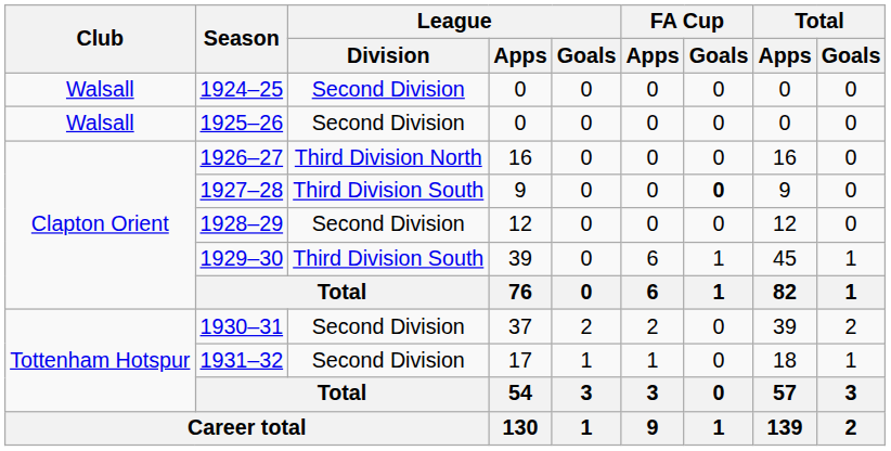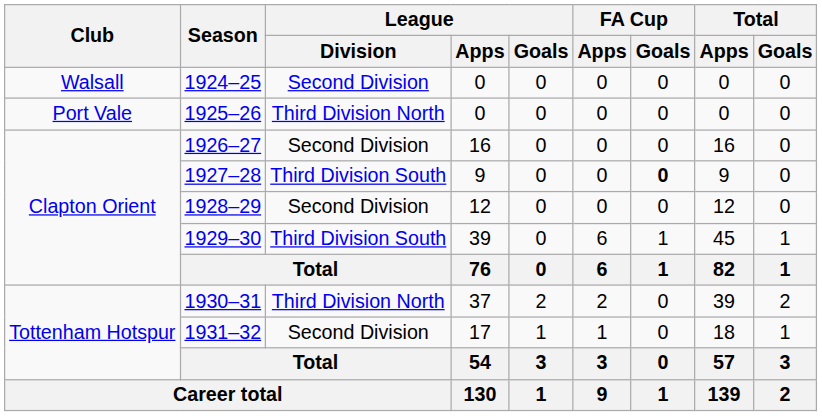 <table class="wikitable" style="text-align: center;">
 <tr>
 <th rowspan="2">Club</th>
 <th rowspan="2">Season</th>
 <th colspan="3">League</th>
 <th colspan="2">FA Cup</th>
 <th colspan="2">Total</th>
 </tr>
 <tr>
 <th>Division</th>
 <th>Apps</th>
 <th>Goals</th>
 <th>Apps</th>
 <th>Goals</th>
 <th>Apps</th>
 <th>Goals</th>
 </tr>
 <tr>
 <td><a href='#'>Walsall</a></td>
 <td><a href='#'>1924–25</a></td>
 <td><a href='#'>Second Division</a></td>
 <td>0</td>
 <td>0</td>
 <td>0</td>
 <td>0</td>
 <td>0</td>
 <td>0</td>
 </tr>
 <tr>
-<td><a href='#'>Walsall</a></td>
+<td><a href='#'>Port Vale</a></td>
 <td><a href='#'>1925–26</a></td>
-<td>Second Division</td>
+<td><a href='#'>Third Division North</a></td>
 <td>0</td>
 <td>0</td>
 <td>0</td>
 <td>0</td>
 <td>0</td>
 <td>0</td>
 </tr>
 <tr>
 <td rowspan="5"><a href='#'>Clapton Orient</a></td>
 <td><a href='#'>1926–27</a></td>
-<td><a href='#'>Third Division North</a></td>
+<td>Second Division</td>
 <td>16</td>
 <td>0</td>
 <td>0</td>
 <td>0</td>
 <td>16</td>
 <td>0</td>
 </tr>
 <tr>
 <td><a href='#'>1927–28</a></td>
 <td><a href='#'>Third Division South</a></td>
 <td>9</td>
 <td>0</td>
 <td>0</td>
 <td><strong>0</strong></td>
 <td>9</td>
 <td>0</td>
 </tr>
 <tr>
 <td><a href='#'>1928–29</a></td>
 <td>Second Division</td>
 <td>12</td>
 <td>0</td>
 <td>0</td>
 <td>0</td>
 <td>12</td>
 <td>0</td>
 </tr>
 <tr>
 <td><a href='#'>1929–30</a></td>
 <td><a href='#'>Third Division South</a></td>
 <td>39</td>
 <td>0</td>
 <td>6</td>
 <td>1</td>
 <td>45</td>
 <td>1</td>
 </tr>
 <tr>
 <th colspan="2">Total</th>
 <th>76</th>
 <th>0</th>
 <th>6</th>
 <th>1</th>
 <th>82</th>
 <th>1</th>
 </tr>
 <tr>
 <td rowspan="3"><a href='#'>Tottenham Hotspur</a></td>
 <td><a href='#'>1930–31</a></td>
-<td>Second Division</td>
+<td><a href='#'>Third Division North</a></td>
 <td>37</td>
 <td>2</td>
 <td>2</td>
 <td>0</td>
 <td>39</td>
 <td>2</td>
 </tr>
 <tr>
 <td><a href='#'>1931–32</a></td>
 <td>Second Division</td>
 <td>17</td>
 <td>1</td>
 <td>1</td>
 <td>0</td>
 <td>18</td>
 <td>1</td>
 </tr>
 <tr>
 <th colspan="2">Total</th>
 <th>54</th>
 <th>3</th>
 <th>3</th>
 <th>0</th>
 <th>57</th>
 <th>3</th>
 </tr>
 <tr>
 <th colspan="3">Career total</th>
 <th>130</th>
 <th>1</th>
 <th>9</th>
 <th>1</th>
 <th>139</th>
 <th>2</th>
 </tr>
 </table>
